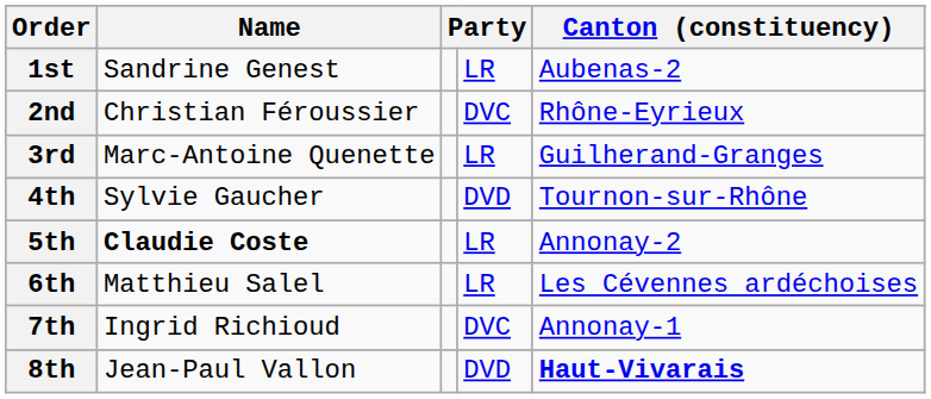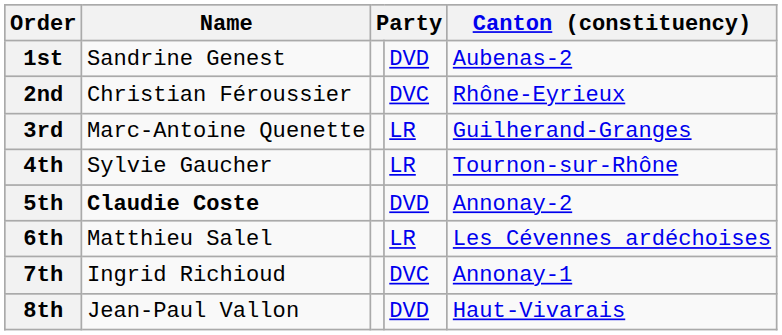 <table class="wikitable sortable">
 <tr>
 <th>Order</th>
 <th>Name</th>
 <th colspan="2">Party</th>
 <th><a href='#'>Canton</a> (constituency)</th>
 </tr>
 <tr>
 <th>1st</th>
 <td>Sandrine Genest</td>
 <td></td>
-<td><a href='#'>LR</a></td>
+<td><a href='#'>DVD</a></td>
 <td><a href='#'>Aubenas-2</a></td>
 </tr>
 <tr>
 <th>2nd</th>
 <td>Christian Féroussier</td>
 <td></td>
 <td><a href='#'>DVC</a></td>
 <td><a href='#'>Rhône-Eyrieux</a></td>
 </tr>
 <tr>
 <th>3rd</th>
 <td>Marc-Antoine Quenette</td>
 <td></td>
 <td><a href='#'>LR</a></td>
 <td><a href='#'>Guilherand-Granges</a></td>
 </tr>
 <tr>
 <th>4th</th>
 <td>Sylvie Gaucher</td>
 <td></td>
-<td><a href='#'>DVD</a></td>
+<td><a href='#'>LR</a></td>
 <td><a href='#'>Tournon-sur-Rhône</a></td>
 </tr>
 <tr>
 <th>5th</th>
 <td><strong>Claudie Coste</strong></td>
 <td></td>
-<td><a href='#'>LR</a></td>
+<td><a href='#'>DVD</a></td>
 <td><a href='#'>Annonay-2</a></td>
 </tr>
 <tr>
 <th>6th</th>
 <td>Matthieu Salel</td>
 <td></td>
 <td><a href='#'>LR</a></td>
 <td><a href='#'>Les Cévennes ardéchoises</a></td>
 </tr>
 <tr>
 <th>7th</th>
 <td>Ingrid Richioud</td>
 <td></td>
 <td><a href='#'>DVC</a></td>
 <td><a href='#'>Annonay-1</a></td>
 </tr>
 <tr>
 <th>8th</th>
 <td>Jean-Paul Vallon</td>
 <td></td>
 <td><a href='#'>DVD</a></td>
-<td><strong><a href='#'>Haut-Vivarais</a></strong></td>
+<td><a href='#'>Haut-Vivarais</a></td>
 </tr>
 </table>
